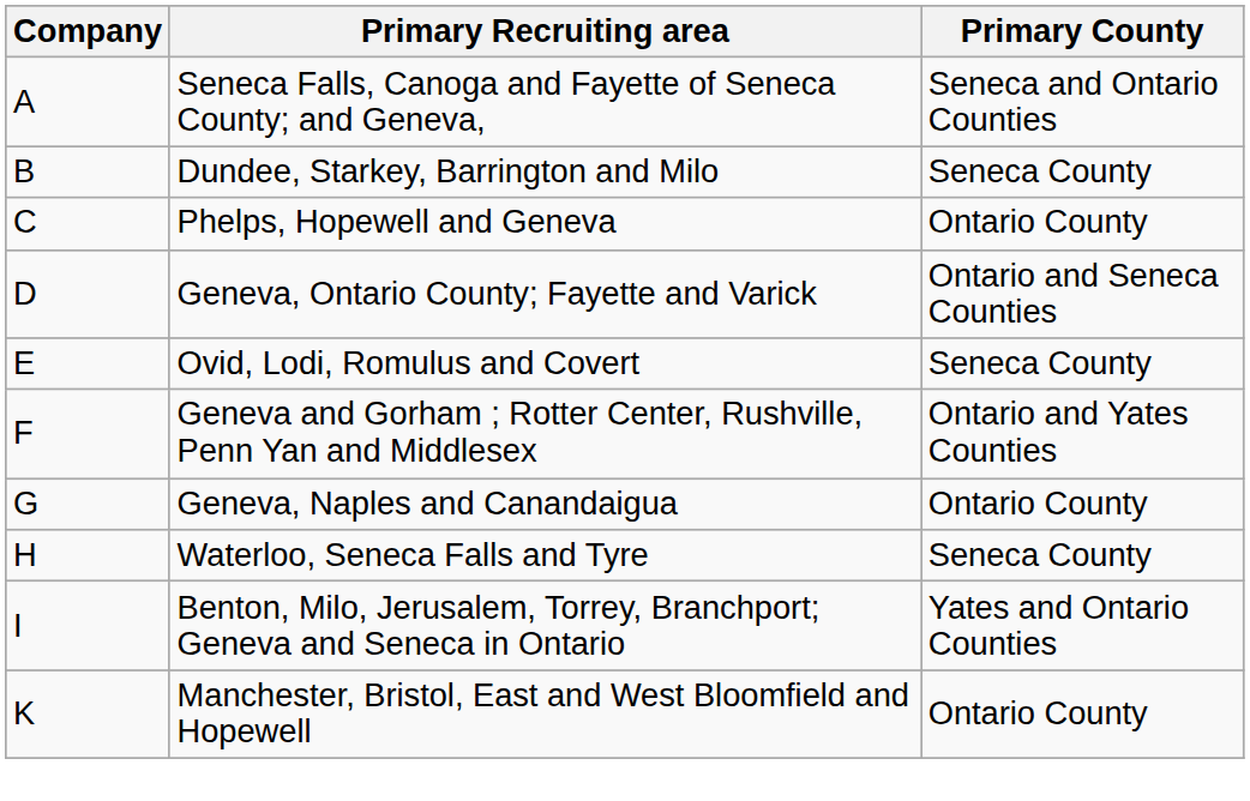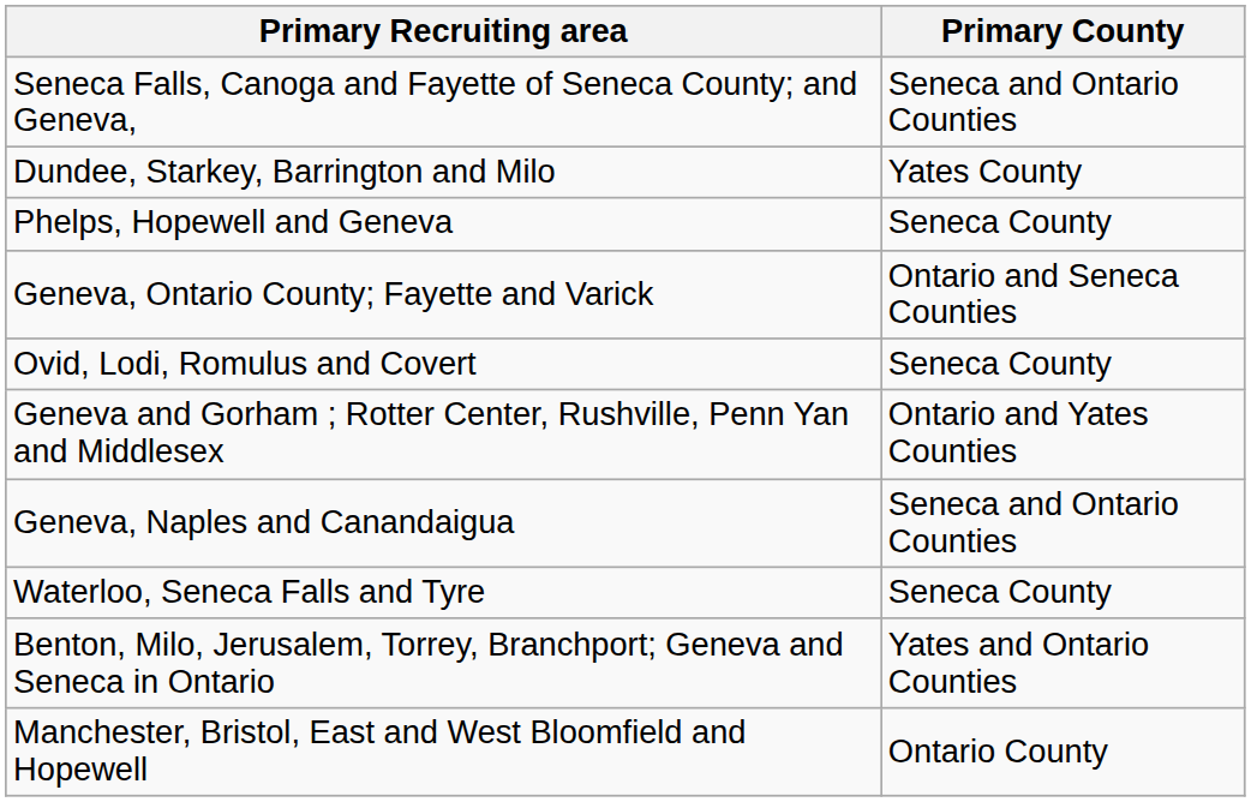 <table class="wikitable">
 <tr>
-<th>Company</th>
 <th>Primary Recruiting area</th>
 <th>Primary County</th>
 </tr>
 <tr>
-<td>A</td>
 <td>Seneca Falls, Canoga and Fayette of Seneca County; and  Geneva,</td>
 <td>Seneca and Ontario Counties</td>
 </tr>
 <tr>
-<td>B</td>
 <td>Dundee, Starkey, Barrington and Milo</td>
+<td>Yates County</td>
+</tr>
+<tr>
+<td>Phelps, Hopewell and Geneva</td>
 <td>Seneca County</td>
 </tr>
 <tr>
-<td>C</td>
-<td>Phelps, Hopewell and Geneva</td>
-<td>Ontario County</td>
-</tr>
-<tr>
-<td>D</td>
 <td>Geneva, Ontario County; Fayette and Varick</td>
 <td>Ontario and Seneca Counties</td>
 </tr>
 <tr>
-<td>E</td>
 <td>Ovid, Lodi, Romulus and Covert</td>
 <td>Seneca County</td>
 </tr>
 <tr>
-<td>F</td>
 <td>Geneva and Gorham ; Rotter Center, Rushville, Penn Yan and Middlesex</td>
 <td>Ontario and Yates Counties</td>
 </tr>
 <tr>
-<td>G</td>
 <td>Geneva, Naples and Canandaigua</td>
-<td>Ontario County</td>
+<td>Seneca and Ontario Counties</td>
 </tr>
 <tr>
-<td>H</td>
 <td>Waterloo, Seneca Falls and Tyre</td>
 <td>Seneca County</td>
 </tr>
 <tr>
-<td>I</td>
 <td>Benton, Milo, Jerusalem, Torrey, Branchport; Geneva and Seneca in Ontario</td>
 <td>Yates and Ontario Counties</td>
 </tr>
 <tr>
-<td>K</td>
 <td>Manchester, Bristol, East and West Bloomfield and Hopewell</td>
 <td>Ontario County</td>
 </tr>
 </table>
